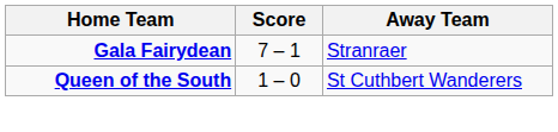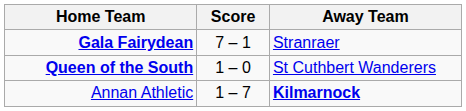 <table class="wikitable" style="border-collapse: collapse;">
 <tr>
 <th align="right" width="185">Home Team</th>
 <th align="center" width="65"> Score </th>
 <th align="left" width="185">Away Team</th>
 </tr>
 <tr>
 <td style="text-align: right;"><strong><a href='#'>Gala Fairydean</a></strong></td>
 <td style="text-align: center;">7 – 1</td>
 <td style="text-align: left;"><a href='#'>Stranraer</a></td>
 </tr>
 <tr>
 <td style="text-align: right;"><strong><a href='#'>Queen of the South</a></strong></td>
 <td style="text-align: center;">1 – 0</td>
 <td style="text-align: left;"><a href='#'>St Cuthbert Wanderers</a></td>
 </tr>
+<tr>
+<td style="text-align: right;"><a href='#'>Annan Athletic</a></td>
+<td style="text-align: center;">1 – 7</td>
+<td style="text-align: left;"><strong><a href='#'>Kilmarnock</a></strong></td>
+</tr>
 </table>
